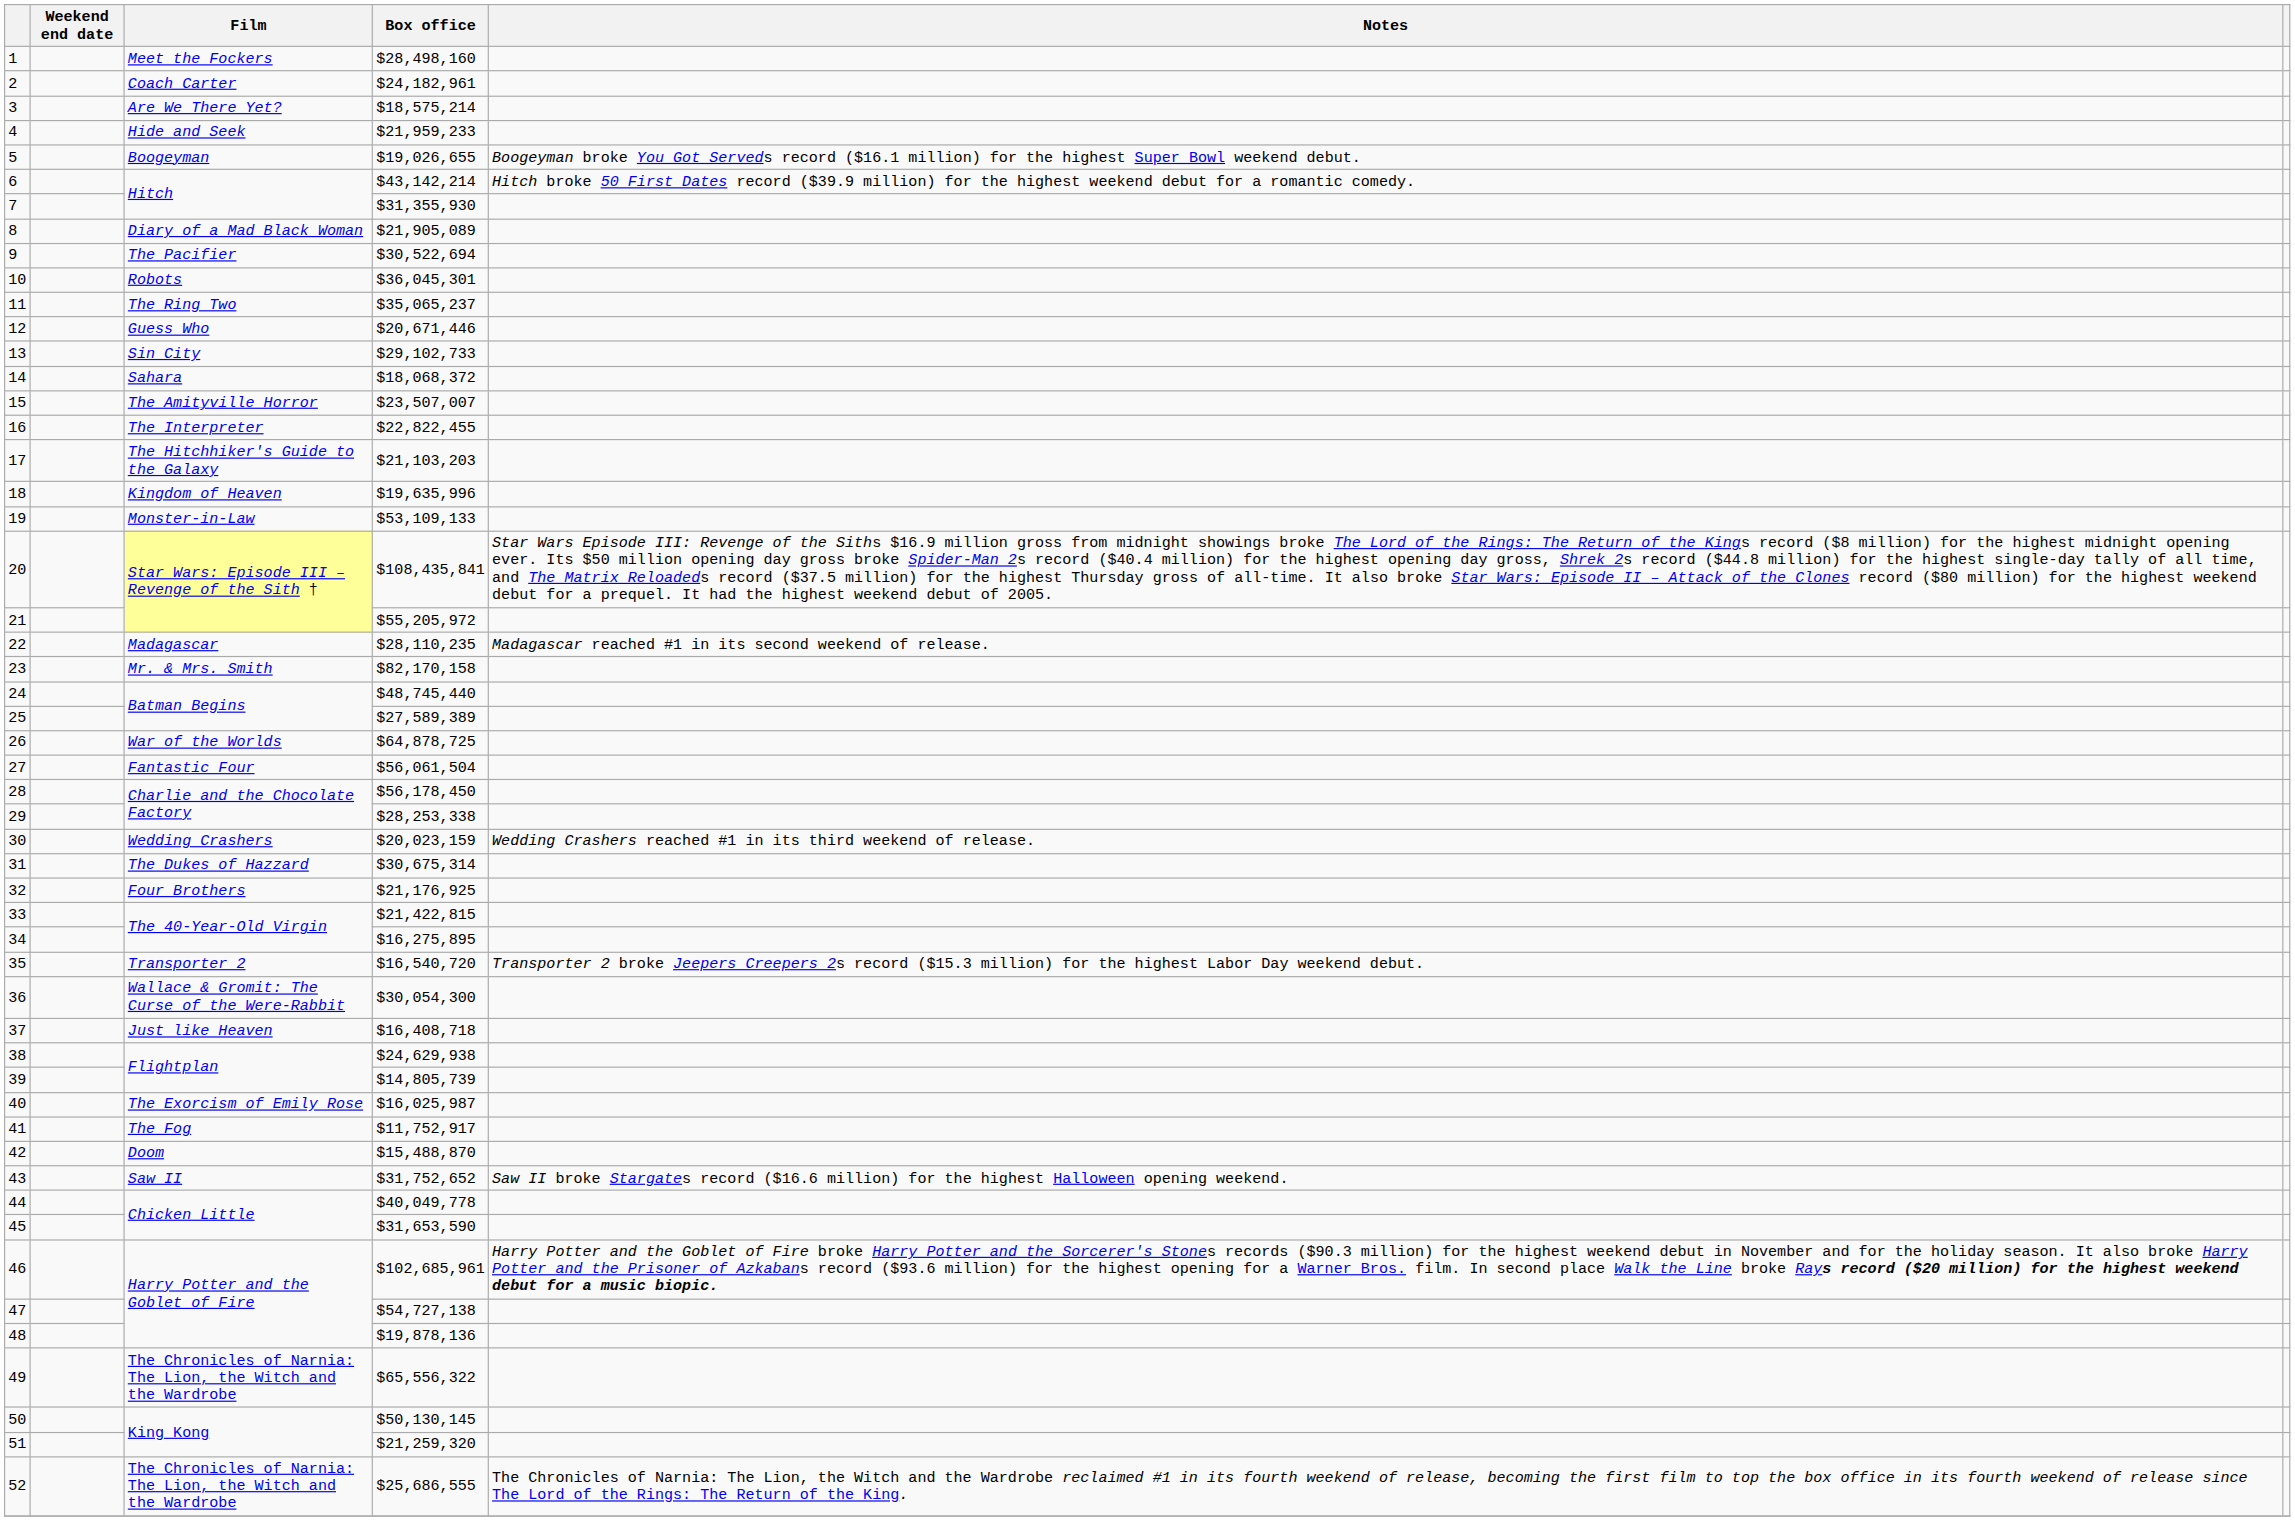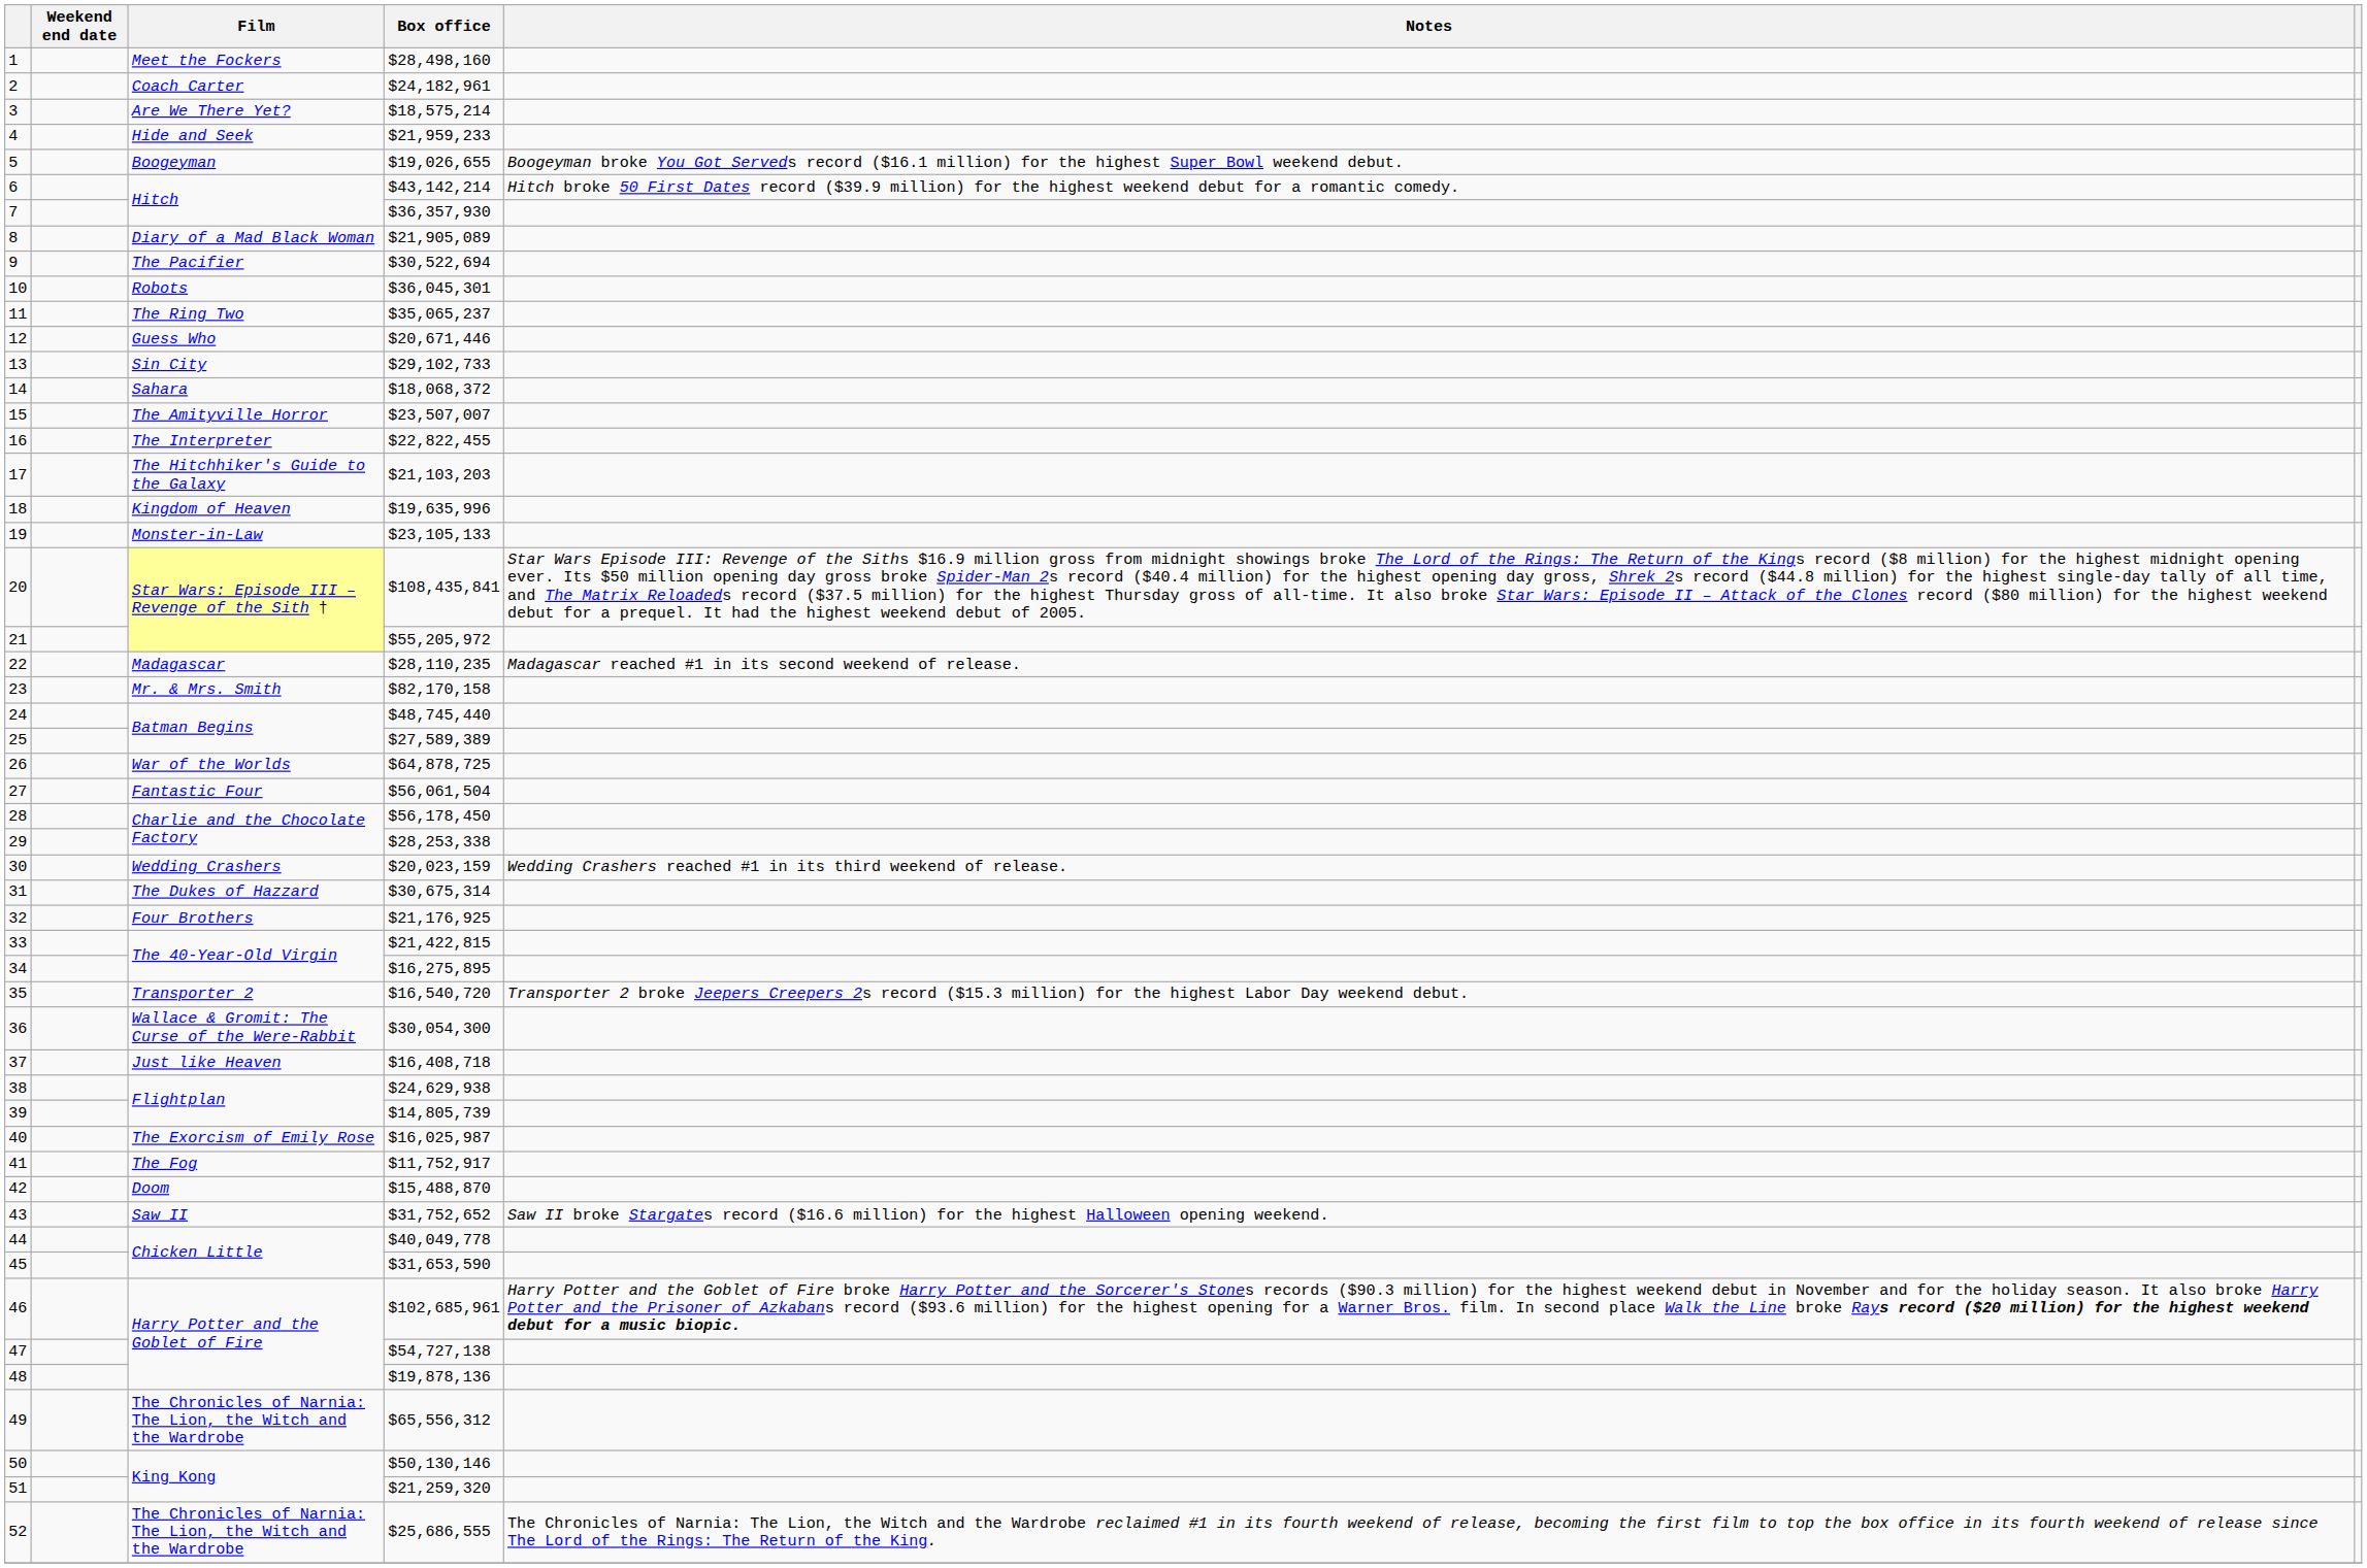 <table class="wikitable sortable">
 <tr>
 <th></th>
 <th>Weekend end date</th>
 <th>Film</th>
 <th>Box office</th>
 <th>Notes</th>
 <th class="unsortable"></th>
 </tr>
 <tr>
 <td>1</td>
 <td></td>
 <td><em><a href='#'>Meet the Fockers</a></em></td>
 <td>$28,498,160</td>
 <td></td>
 <td></td>
 </tr>
 <tr>
 <td>2</td>
 <td></td>
 <td><em><a href='#'>Coach Carter</a></em></td>
 <td>$24,182,961</td>
 <td></td>
 <td></td>
 </tr>
 <tr>
 <td>3</td>
 <td></td>
 <td><em><a href='#'>Are We There Yet?</a></em></td>
 <td>$18,575,214</td>
 <td></td>
 <td></td>
 </tr>
 <tr>
 <td>4</td>
 <td></td>
 <td><em><a href='#'>Hide and Seek</a></em></td>
 <td>$21,959,233</td>
 <td></td>
 <td></td>
 </tr>
 <tr>
 <td>5</td>
 <td></td>
 <td><em><a href='#'>Boogeyman</a></em></td>
 <td>$19,026,655</td>
 <td><em>Boogeyman</em> broke <em><a href='#'>You Got Served</a></em>s record ($16.1 million) for the highest <a href='#'>Super Bowl</a> weekend debut.</td>
 <td></td>
 </tr>
 <tr>
 <td>6</td>
 <td></td>
 <td rowspan="2"><em><a href='#'>Hitch</a></em></td>
 <td>$43,142,214</td>
 <td><em>Hitch</em> broke <em><a href='#'>50 First Dates</a></em> record ($39.9 million) for the highest weekend debut for a romantic comedy.</td>
 <td></td>
 </tr>
 <tr>
 <td>7</td>
 <td></td>
-<td>$31,355,930</td>
+<td>$36,357,930</td>
 <td></td>
 <td></td>
 </tr>
 <tr>
 <td>8</td>
 <td></td>
 <td><em><a href='#'>Diary of a Mad Black Woman</a></em></td>
 <td>$21,905,089</td>
 <td></td>
 <td></td>
 </tr>
 <tr>
 <td>9</td>
 <td></td>
 <td><em><a href='#'>The Pacifier</a></em></td>
 <td>$30,522,694</td>
 <td></td>
 <td></td>
 </tr>
 <tr>
 <td>10</td>
 <td></td>
 <td><em><a href='#'>Robots</a></em></td>
 <td>$36,045,301</td>
 <td></td>
 <td></td>
 </tr>
 <tr>
 <td>11</td>
 <td></td>
 <td><em><a href='#'>The Ring Two</a></em></td>
 <td>$35,065,237</td>
 <td></td>
 <td></td>
 </tr>
 <tr>
 <td>12</td>
 <td></td>
 <td><em><a href='#'>Guess Who</a></em></td>
 <td>$20,671,446</td>
 <td></td>
 <td></td>
 </tr>
 <tr>
 <td>13</td>
 <td></td>
 <td><em><a href='#'>Sin City</a></em></td>
 <td>$29,102,733</td>
 <td></td>
 <td></td>
 </tr>
 <tr>
 <td>14</td>
 <td></td>
 <td><em><a href='#'>Sahara</a></em></td>
 <td>$18,068,372</td>
 <td></td>
 <td></td>
 </tr>
 <tr>
 <td>15</td>
 <td></td>
 <td><em><a href='#'>The Amityville Horror</a></em></td>
 <td>$23,507,007</td>
 <td></td>
 <td></td>
 </tr>
 <tr>
 <td>16</td>
 <td></td>
 <td><em><a href='#'>The Interpreter</a></em></td>
 <td>$22,822,455</td>
 <td></td>
 <td></td>
 </tr>
 <tr>
 <td>17</td>
 <td></td>
 <td><em><a href='#'>The Hitchhiker's Guide to the Galaxy</a></em></td>
 <td>$21,103,203</td>
 <td></td>
 <td></td>
 </tr>
 <tr>
 <td>18</td>
 <td></td>
 <td><em><a href='#'>Kingdom of Heaven</a></em></td>
 <td>$19,635,996</td>
 <td></td>
 <td></td>
 </tr>
 <tr>
 <td>19</td>
 <td></td>
 <td><em><a href='#'>Monster-in-Law</a></em></td>
-<td>$53,109,133</td>
+<td>$23,105,133</td>
 <td></td>
 <td></td>
 </tr>
 <tr>
 <td>20</td>
 <td></td>
 <td rowspan="2" style="background-color:#FFFF99"><em><a href='#'>Star Wars: Episode III – Revenge of the Sith</a></em> †</td>
 <td>$108,435,841</td>
 <td><em>Star Wars Episode III: Revenge of the Sith</em>s $16.9 million gross from midnight showings broke <em><a href='#'>The Lord of the Rings: The Return of the King</a></em>s record ($8 million) for the highest midnight opening ever. Its $50 million opening day gross broke <em><a href='#'>Spider-Man 2</a></em>s record ($40.4 million) for the highest opening day gross, <em><a href='#'>Shrek 2</a></em>s record ($44.8 million) for the highest single-day tally of all time, and <em><a href='#'>The Matrix Reloaded</a></em>s record ($37.5 million) for the highest Thursday gross of all-time. It also broke <em><a href='#'>Star Wars: Episode II – Attack of the Clones</a></em> record ($80 million) for the highest weekend debut for a prequel. It had the highest weekend debut of 2005.</td>
 <td></td>
 </tr>
 <tr>
 <td>21</td>
 <td></td>
 <td>$55,205,972</td>
 <td></td>
 <td></td>
 </tr>
 <tr>
 <td>22</td>
 <td></td>
 <td><em><a href='#'>Madagascar</a></em></td>
 <td>$28,110,235</td>
 <td><em>Madagascar</em> reached #1 in its second weekend of release.</td>
 <td></td>
 </tr>
 <tr>
 <td>23</td>
 <td></td>
 <td><em><a href='#'>Mr. & Mrs. Smith</a></em></td>
 <td>$82,170,158</td>
 <td></td>
 <td></td>
 </tr>
 <tr>
 <td>24</td>
 <td></td>
 <td rowspan="2"><em><a href='#'>Batman Begins</a></em></td>
 <td>$48,745,440</td>
 <td></td>
 <td></td>
 </tr>
 <tr>
 <td>25</td>
 <td></td>
 <td>$27,589,389</td>
 <td></td>
 <td></td>
 </tr>
 <tr>
 <td>26</td>
 <td></td>
 <td><em><a href='#'>War of the Worlds</a></em></td>
 <td>$64,878,725</td>
 <td></td>
 <td></td>
 </tr>
 <tr>
 <td>27</td>
 <td></td>
 <td><em><a href='#'>Fantastic Four</a></em></td>
 <td>$56,061,504</td>
 <td></td>
 <td></td>
 </tr>
 <tr>
 <td>28</td>
 <td></td>
 <td rowspan="2"><em><a href='#'>Charlie and the Chocolate Factory</a></em></td>
 <td>$56,178,450</td>
 <td></td>
 <td></td>
 </tr>
 <tr>
 <td>29</td>
 <td></td>
 <td>$28,253,338</td>
 <td></td>
 <td></td>
 </tr>
 <tr>
 <td>30</td>
 <td></td>
 <td><em><a href='#'>Wedding Crashers</a></em></td>
 <td>$20,023,159</td>
 <td><em>Wedding Crashers</em> reached #1 in its third weekend of release.</td>
 <td></td>
 </tr>
 <tr>
 <td>31</td>
 <td></td>
 <td><em><a href='#'>The Dukes of Hazzard</a></em></td>
 <td>$30,675,314</td>
 <td></td>
 <td></td>
 </tr>
 <tr>
 <td>32</td>
 <td></td>
 <td><em><a href='#'>Four Brothers</a></em></td>
 <td>$21,176,925</td>
 <td></td>
 <td></td>
 </tr>
 <tr>
 <td>33</td>
 <td></td>
 <td rowspan="2"><em><a href='#'>The 40-Year-Old Virgin</a></em></td>
 <td>$21,422,815</td>
 <td></td>
 <td></td>
 </tr>
 <tr>
 <td>34</td>
 <td></td>
 <td>$16,275,895</td>
 <td></td>
 <td></td>
 </tr>
 <tr>
 <td>35</td>
 <td></td>
 <td><em><a href='#'>Transporter 2</a></em></td>
 <td>$16,540,720</td>
 <td><em>Transporter 2</em> broke <em><a href='#'>Jeepers Creepers 2</a></em>s record ($15.3 million) for the highest Labor Day weekend debut.</td>
 <td></td>
 </tr>
 <tr>
 <td>36</td>
 <td></td>
 <td><em><a href='#'>Wallace & Gromit: The Curse of the Were-Rabbit</a></em></td>
 <td>$30,054,300</td>
 <td></td>
 <td></td>
 </tr>
 <tr>
 <td>37</td>
 <td></td>
 <td><em><a href='#'>Just like Heaven</a></em></td>
 <td>$16,408,718</td>
 <td></td>
 <td></td>
 </tr>
 <tr>
 <td>38</td>
 <td></td>
 <td rowspan="2"><em><a href='#'>Flightplan</a></em></td>
 <td>$24,629,938</td>
 <td></td>
 <td></td>
 </tr>
 <tr>
 <td>39</td>
 <td></td>
 <td>$14,805,739</td>
 <td></td>
 <td></td>
 </tr>
 <tr>
 <td>40</td>
 <td></td>
 <td><em><a href='#'>The Exorcism of Emily Rose</a></em></td>
 <td>$16,025,987</td>
 <td></td>
 <td></td>
 </tr>
 <tr>
 <td>41</td>
 <td></td>
 <td><em><a href='#'>The Fog</a></em></td>
 <td>$11,752,917</td>
 <td></td>
 <td></td>
 </tr>
 <tr>
 <td>42</td>
 <td></td>
 <td><em><a href='#'>Doom</a></em></td>
 <td>$15,488,870</td>
 <td></td>
 <td></td>
 </tr>
 <tr>
 <td>43</td>
 <td></td>
 <td><em><a href='#'>Saw II</a></em></td>
 <td>$31,752,652</td>
 <td><em>Saw II</em> broke <em><a href='#'>Stargate</a></em>s record ($16.6 million) for the highest <a href='#'>Halloween</a> opening weekend.</td>
 <td></td>
 </tr>
 <tr>
 <td>44</td>
 <td></td>
 <td rowspan="2"><em><a href='#'>Chicken Little</a></em></td>
 <td>$40,049,778</td>
 <td></td>
 <td></td>
 </tr>
 <tr>
 <td>45</td>
 <td></td>
 <td>$31,653,590</td>
 <td></td>
 <td></td>
 </tr>
 <tr>
 <td>46</td>
 <td></td>
 <td rowspan="3"><em><a href='#'>Harry Potter and the Goblet of Fire</a></em></td>
 <td>$102,685,961</td>
 <td><em>Harry Potter and the Goblet of Fire</em> broke <em><a href='#'>Harry Potter and the Sorcerer's Stone</a></em>s records ($90.3 million) for the highest weekend debut in November and for the holiday season. It also broke <em><a href='#'>Harry Potter and the Prisoner of Azkaban</a></em>s record ($93.6 million) for the highest opening for a <a href='#'>Warner Bros.</a> film. In second place <em><a href='#'>Walk the Line</a></em> broke <em><a href='#'>Ray</a><strong>s record ($20 million) for the highest weekend debut for a music biopic.</td>
 <td></td>
 </tr>
 <tr>
 <td>47</td>
 <td></td>
 <td>$54,727,138</td>
 <td></td>
 <td></td>
 </tr>
 <tr>
 <td>48</td>
 <td></td>
 <td>$19,878,136</td>
 <td></td>
 <td></td>
 </tr>
 <tr>
 <td>49</td>
 <td></td>
 <td></em><a href='#'>The Chronicles of Narnia: The Lion, the Witch and the Wardrobe</a><em></td>
-<td>$65,556,322</td>
+<td>$65,556,312</td>
 <td></td>
 <td></td>
 </tr>
 <tr>
 <td>50</td>
 <td></td>
 <td rowspan="2"></em><a href='#'>King Kong</a><em></td>
-<td>$50,130,145</td>
+<td>$50,130,146</td>
 <td></td>
 <td></td>
 </tr>
 <tr>
 <td>51</td>
 <td></td>
 <td>$21,259,320</td>
 <td></td>
 <td></td>
 </tr>
 <tr>
 <td>52</td>
 <td></td>
 <td></em><a href='#'>The Chronicles of Narnia: The Lion, the Witch and the Wardrobe</a><em></td>
 <td>$25,686,555</td>
 <td></em>The Chronicles of Narnia: The Lion, the Witch and the Wardrobe<em> reclaimed #1 in its fourth weekend of release, becoming the first film to top the box office in its fourth weekend of release since </em><a href='#'>The Lord of the Rings: The Return of the King</a><em>.</td>
 <td></td>
 </tr>
 <tr>
 </tr>
 </table>
